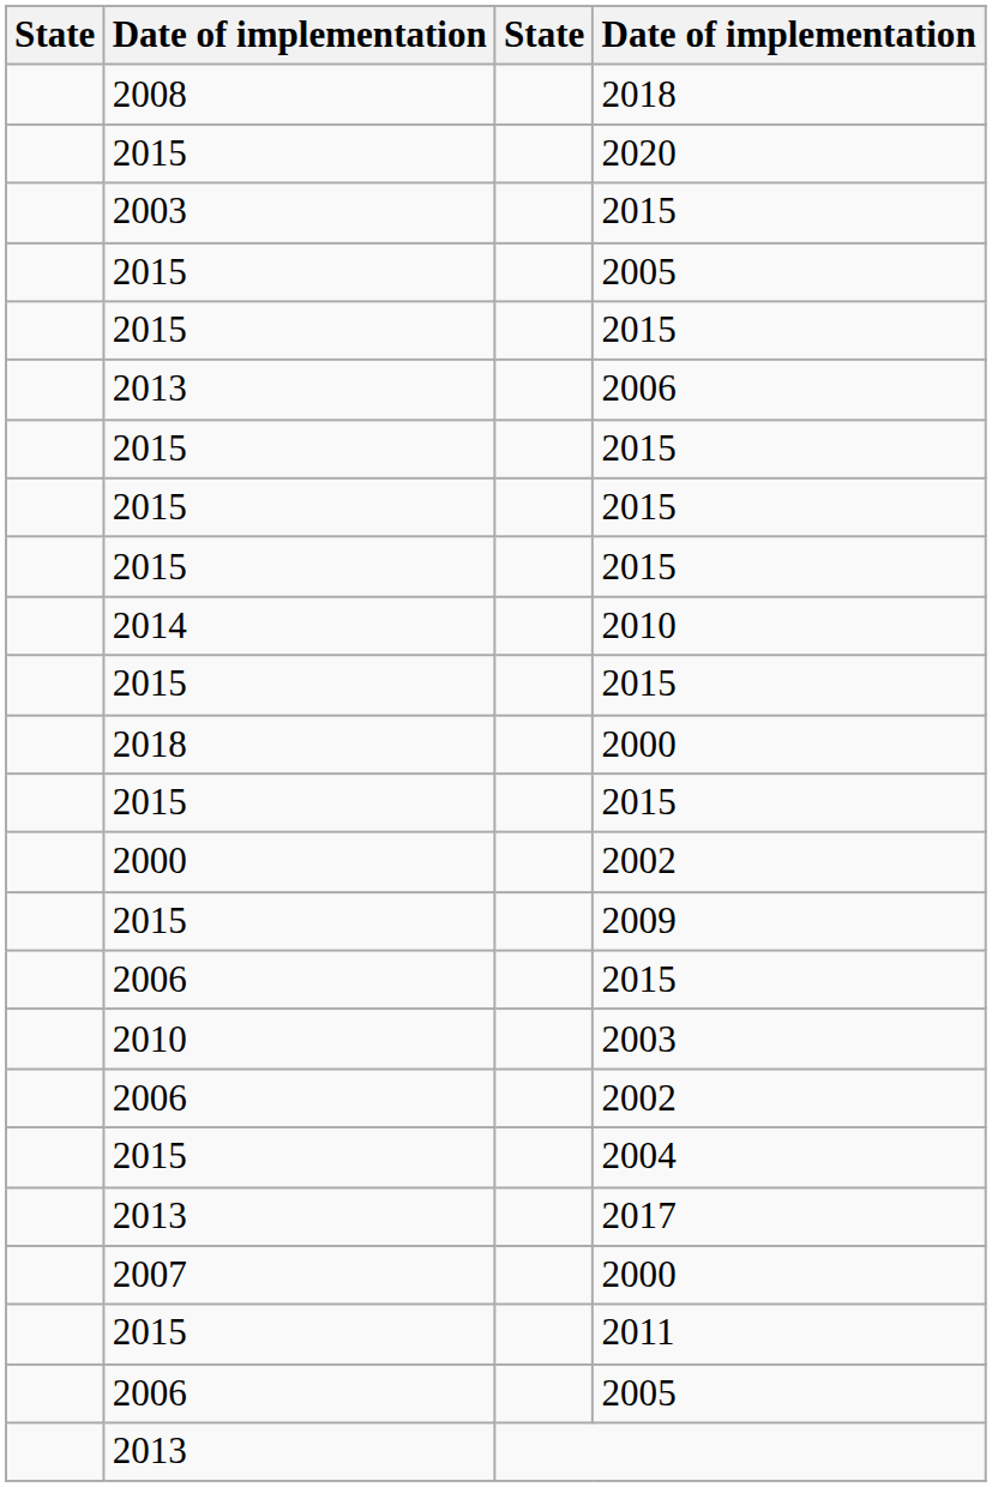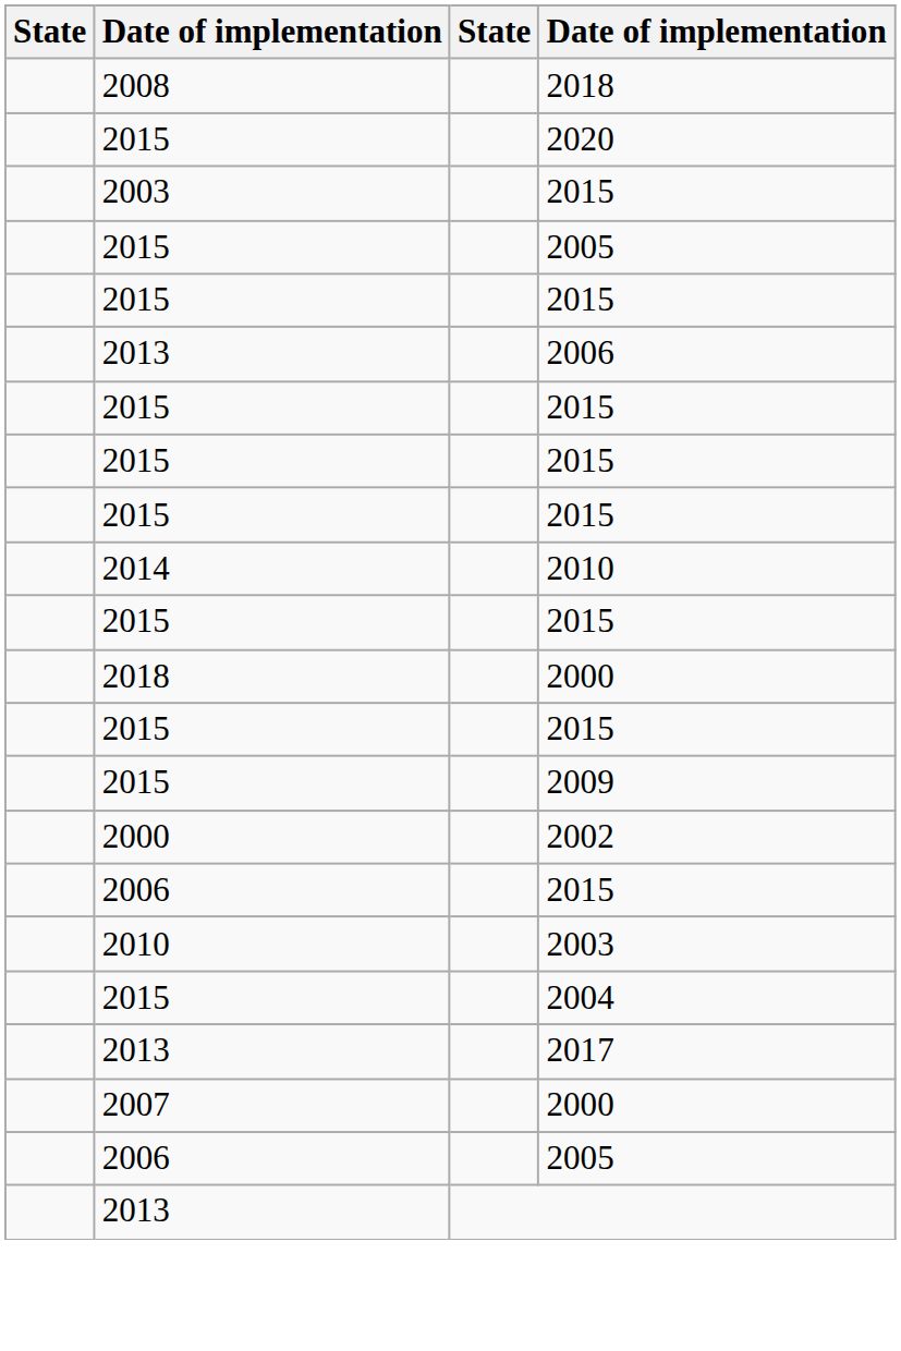 <table class="wikitable">
 <tr>
 <th>State</th>
 <th>Date of implementation</th>
 <th>State</th>
 <th>Date of implementation</th>
 </tr>
 <tr>
 <td></td>
 <td>2008</td>
 <td></td>
 <td>2018</td>
 </tr>
 <tr>
 <td></td>
 <td>2015</td>
 <td></td>
 <td>2020</td>
 </tr>
 <tr>
 <td></td>
 <td>2003</td>
 <td></td>
 <td>2015</td>
 </tr>
 <tr>
 <td></td>
 <td>2015</td>
 <td></td>
 <td>2005</td>
 </tr>
 <tr>
 <td></td>
 <td>2015</td>
 <td></td>
 <td>2015</td>
 </tr>
 <tr>
 <td></td>
 <td>2013</td>
 <td></td>
 <td>2006</td>
 </tr>
 <tr>
 <td></td>
 <td>2015</td>
 <td></td>
 <td>2015</td>
 </tr>
 <tr>
 <td></td>
 <td>2015</td>
 <td></td>
 <td>2015</td>
 </tr>
 <tr>
 <td></td>
 <td>2015</td>
 <td></td>
 <td>2015</td>
 </tr>
 <tr>
 <td></td>
 <td>2014</td>
 <td></td>
 <td>2010</td>
 </tr>
 <tr>
 <td></td>
 <td>2015</td>
 <td></td>
 <td>2015</td>
 </tr>
 <tr>
 <td></td>
 <td>2018</td>
 <td></td>
 <td>2000</td>
 </tr>
 <tr>
 <td></td>
 <td>2015</td>
 <td></td>
 <td>2015</td>
 </tr>
 <tr>
 <td></td>
+<td>2015</td>
+<td></td>
+<td>2009</td>
+</tr>
+<tr>
+<td></td>
 <td>2000</td>
 <td></td>
 <td>2002</td>
-</tr>
-<tr>
-<td></td>
-<td>2015</td>
-<td></td>
-<td>2009</td>
 </tr>
 <tr>
 <td></td>
 <td>2006</td>
 <td></td>
 <td>2015</td>
 </tr>
 <tr>
 <td></td>
 <td>2010</td>
 <td></td>
 <td>2003</td>
-</tr>
-<tr>
-<td></td>
-<td>2006</td>
-<td></td>
-<td>2002</td>
 </tr>
 <tr>
 <td></td>
 <td>2015</td>
 <td></td>
 <td>2004</td>
 </tr>
 <tr>
 <td></td>
 <td>2013</td>
 <td></td>
 <td>2017</td>
 </tr>
 <tr>
 <td></td>
 <td>2007</td>
 <td></td>
 <td>2000</td>
 </tr>
 <tr>
 <td></td>
-<td>2015</td>
-<td></td>
-<td>2011</td>
-</tr>
-<tr>
-<td></td>
 <td>2006</td>
 <td></td>
 <td>2005</td>
 </tr>
 <tr>
 <td></td>
 <td>2013</td>
 </tr>
 </table>
